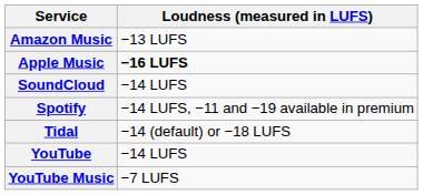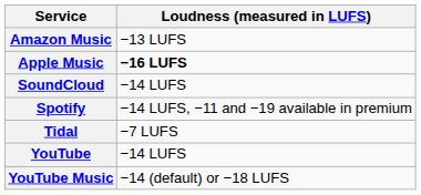 <table class="wikitable">
 <tr>
 <th scope="col">Service</th>
 <th scope="col">Loudness (measured in <a href='#'>LUFS</a>)</th>
 </tr>
 <tr>
 <th scope="row"><a href='#'>Amazon Music</a></th>
 <td>−13 LUFS</td>
 </tr>
 <tr>
 <th scope="row"><a href='#'>Apple Music</a></th>
 <td><strong>−16 LUFS</strong></td>
 </tr>
 <tr>
 <th scope="row"><a href='#'>SoundCloud</a></th>
 <td>−14 LUFS</td>
 </tr>
 <tr>
 <th scope="row"><a href='#'>Spotify</a></th>
 <td>−14 LUFS, −11 and −19 available in premium</td>
 </tr>
 <tr>
 <th scope="row"><a href='#'>Tidal</a></th>
-<td>−14 (default) or −18 LUFS</td>
+<td>−7 LUFS</td>
 </tr>
 <tr>
 <th scope="row"><a href='#'>YouTube</a></th>
 <td>−14 LUFS</td>
 </tr>
 <tr>
 <th scope="row"><a href='#'>YouTube Music</a></th>
-<td>−7 LUFS</td>
+<td>−14 (default) or −18 LUFS</td>
 </tr>
 </table>
